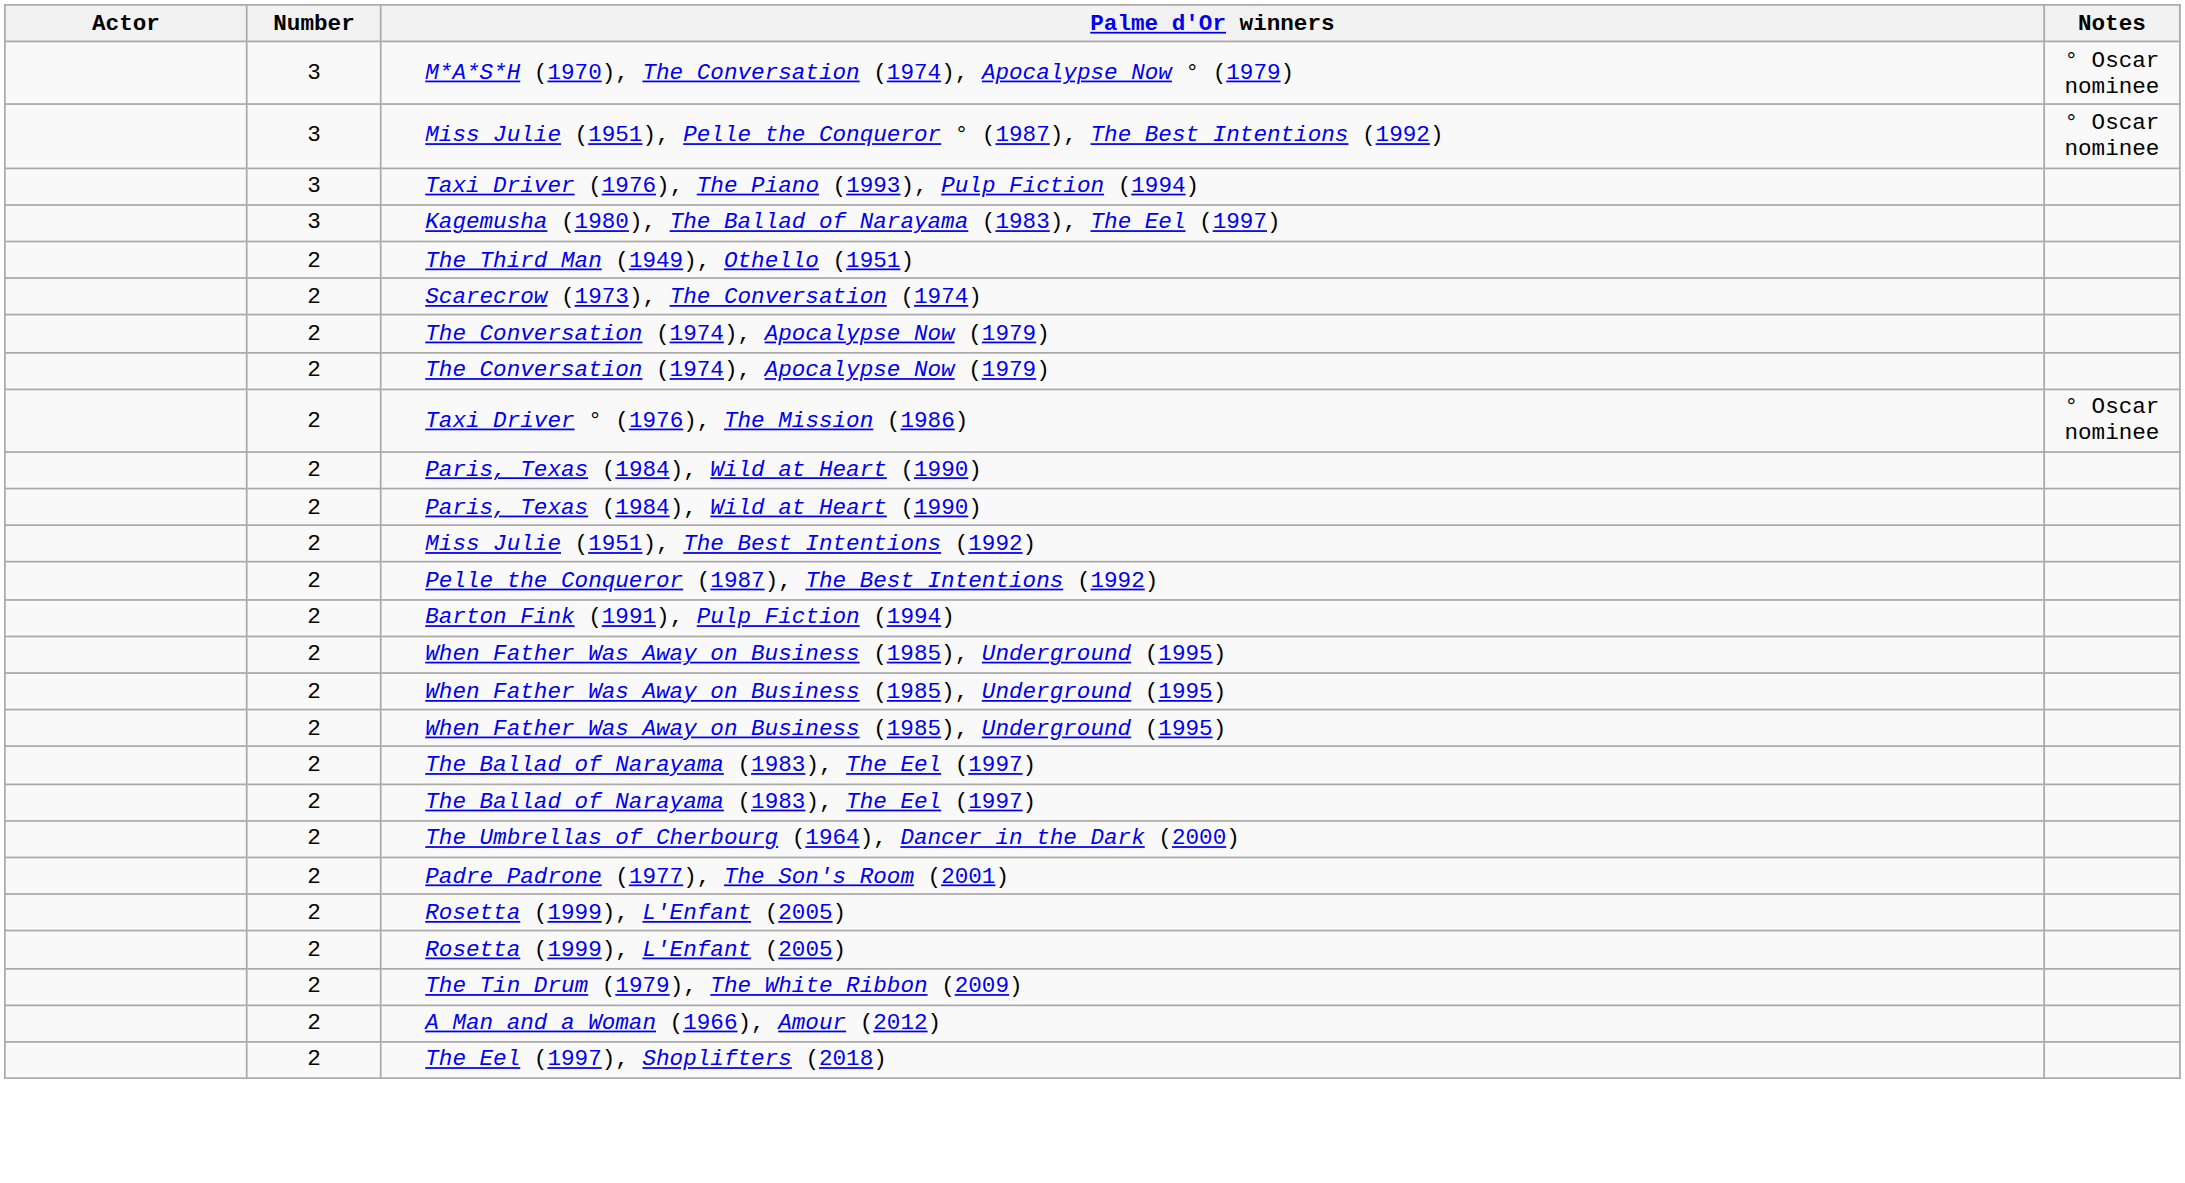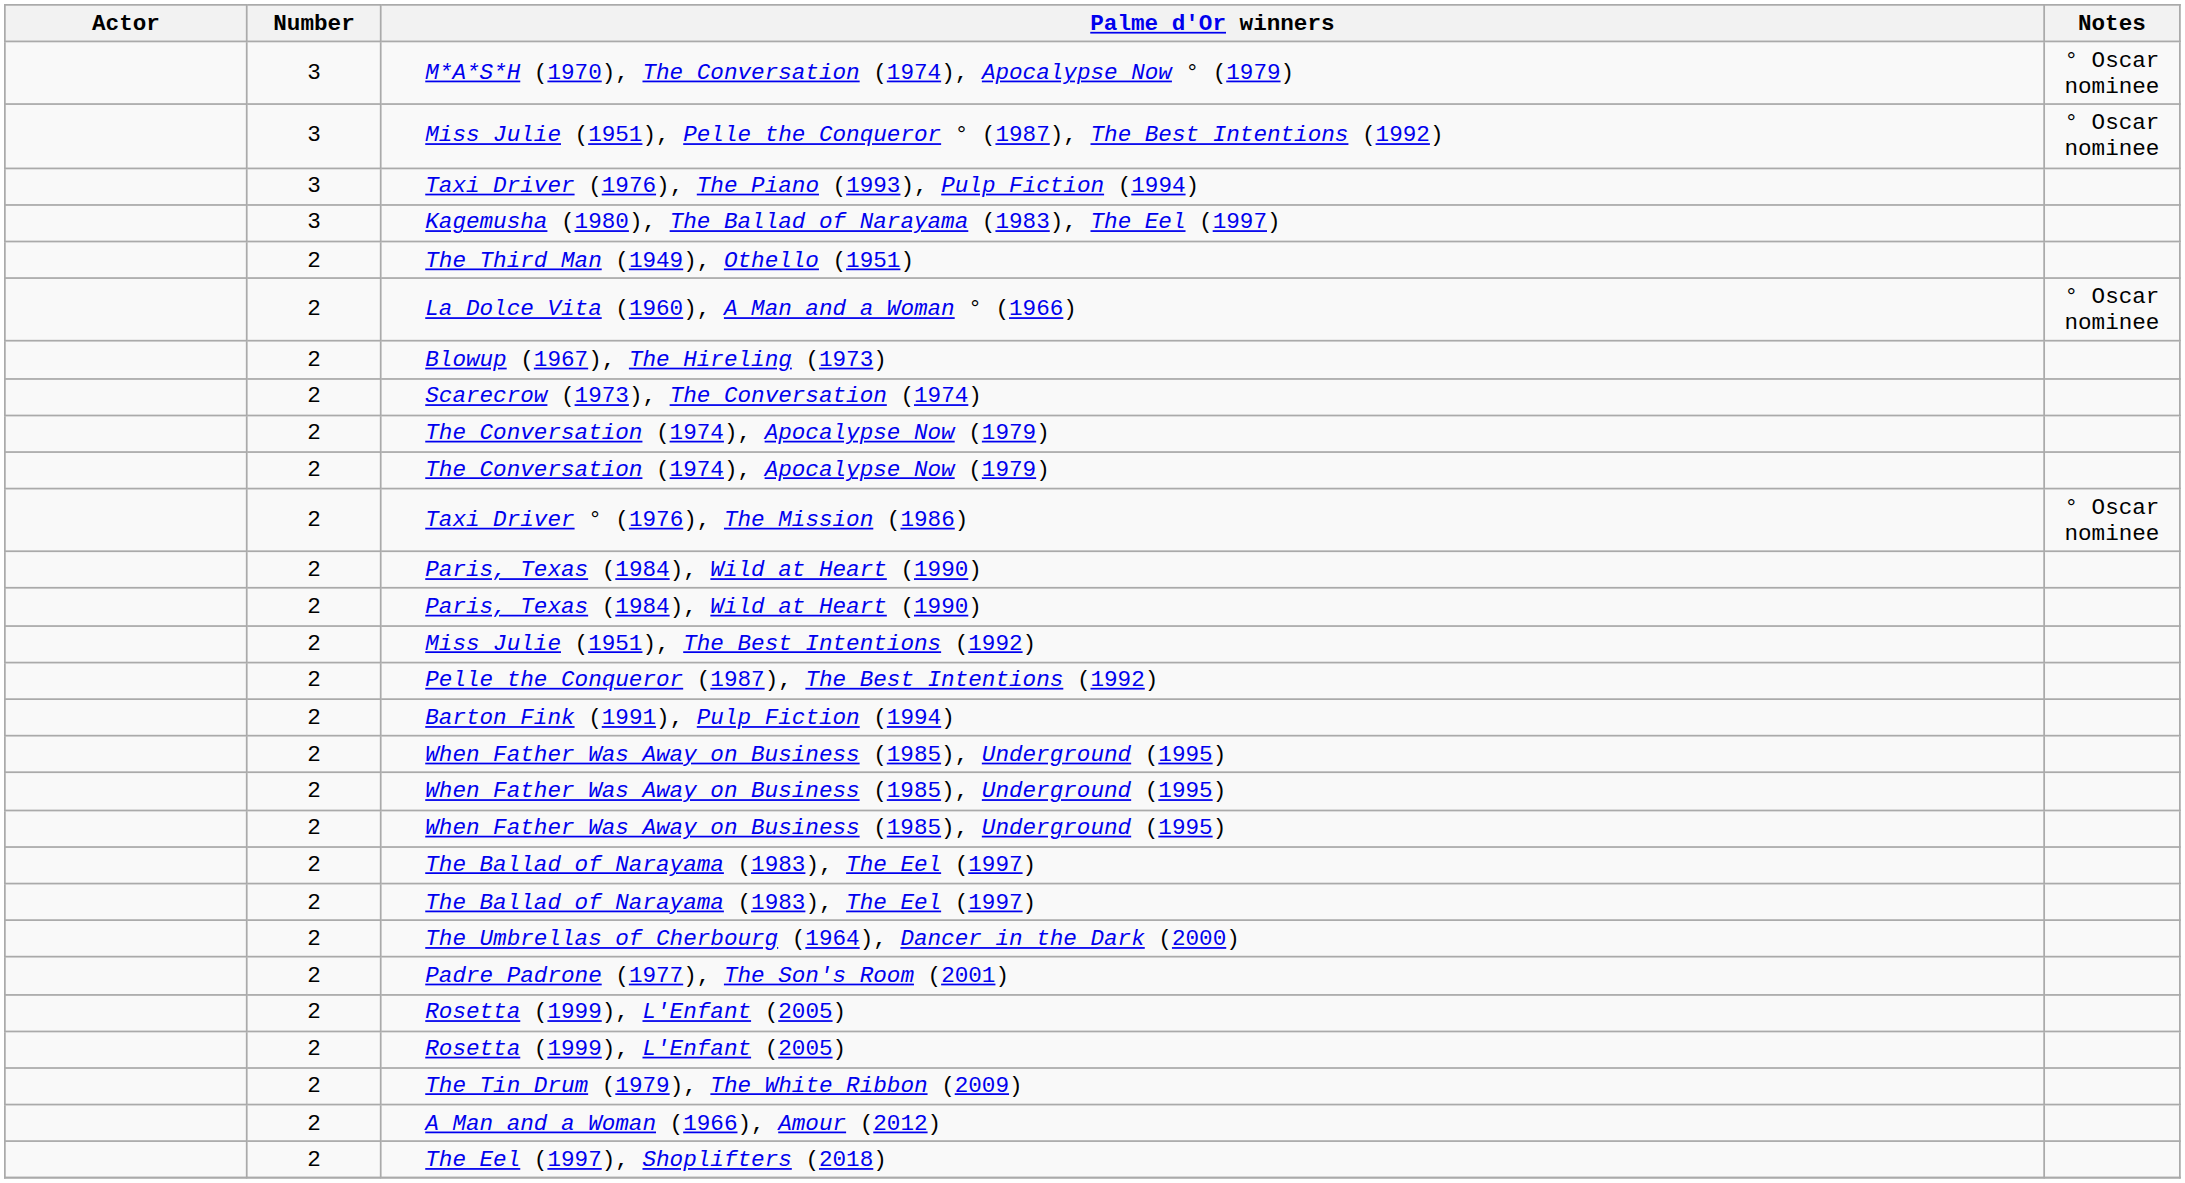 <table class="wikitable sortable" style="text-align: center">
 <tr>
 <th style="width:0150px;">Actor</th>
 <th style="width:0075px;">Number</th>
 <th style="width:1100px;"><a href='#'>Palme d'Or</a> winners</th>
 <th style="width:0075px;">Notes</th>
 </tr>
 <tr>
 <td></td>
 <td>3</td>
 <td style="text-align:left; padding-left:25px;"><em><a href='#'>M*A*S*H</a></em> (<a href='#'>1970</a>), <em><a href='#'>The Conversation</a></em> (<a href='#'>1974</a>), <em><a href='#'>Apocalypse Now</a></em> ° (<a href='#'>1979</a>)</td>
 <td>° Oscar nominee</td>
 </tr>
 <tr>
 <td></td>
 <td>3</td>
 <td style="text-align:left; padding-left:25px;"><em><a href='#'>Miss Julie</a></em> (<a href='#'>1951</a>), <em><a href='#'>Pelle the Conqueror</a></em> ° (<a href='#'>1987</a>), <em><a href='#'>The Best Intentions</a></em> (<a href='#'>1992</a>)</td>
 <td>° Oscar nominee</td>
 </tr>
 <tr>
 <td></td>
 <td>3</td>
 <td style="text-align:left; padding-left:25px;"><em><a href='#'>Taxi Driver</a></em> (<a href='#'>1976</a>), <em><a href='#'>The Piano</a></em> (<a href='#'>1993</a>), <em><a href='#'>Pulp Fiction</a></em> (<a href='#'>1994</a>)</td>
 <td></td>
 </tr>
 <tr>
 <td></td>
 <td>3</td>
 <td style="text-align:left; padding-left:25px;"><em><a href='#'>Kagemusha</a></em> (<a href='#'>1980</a>), <em><a href='#'>The Ballad of Narayama</a></em> (<a href='#'>1983</a>), <em><a href='#'>The Eel</a></em> (<a href='#'>1997</a>)</td>
 <td></td>
 </tr>
 <tr>
 <td></td>
 <td>2</td>
 <td style="text-align:left; padding-left:25px;"><em><a href='#'>The Third Man</a></em> (<a href='#'>1949</a>), <em><a href='#'>Othello</a></em> (<a href='#'>1951</a>)</td>
+<td></td>
+</tr>
+<tr>
+<td></td>
+<td>2</td>
+<td style="text-align:left; padding-left:25px;"><em><a href='#'>La Dolce Vita</a></em> (<a href='#'>1960</a>), <em><a href='#'>A Man and a Woman</a></em> ° (<a href='#'>1966</a>)</td>
+<td>° Oscar nominee</td>
+</tr>
+<tr>
+<td></td>
+<td>2</td>
+<td style="text-align:left; padding-left:25px;"><em><a href='#'>Blowup</a></em> (<a href='#'>1967</a>), <em><a href='#'>The Hireling</a></em> (<a href='#'>1973</a>)</td>
 <td></td>
 </tr>
 <tr>
 <td></td>
 <td>2</td>
 <td style="text-align:left; padding-left:25px;"><em><a href='#'>Scarecrow</a></em> (<a href='#'>1973</a>), <em><a href='#'>The Conversation</a></em> (<a href='#'>1974</a>)</td>
 <td></td>
 </tr>
 <tr>
 <td></td>
 <td>2</td>
 <td style="text-align:left; padding-left:25px;"><em><a href='#'>The Conversation</a></em> (<a href='#'>1974</a>), <em><a href='#'>Apocalypse Now</a></em> (<a href='#'>1979</a>)</td>
 <td></td>
 </tr>
 <tr>
 <td></td>
 <td>2</td>
 <td style="text-align:left; padding-left:25px;"><em><a href='#'>The Conversation</a></em> (<a href='#'>1974</a>), <em><a href='#'>Apocalypse Now</a></em> (<a href='#'>1979</a>)</td>
 <td></td>
 </tr>
 <tr>
 <td></td>
 <td>2</td>
 <td style="text-align:left; padding-left:25px;"><em><a href='#'>Taxi Driver</a></em> ° (<a href='#'>1976</a>), <em><a href='#'>The Mission</a></em> (<a href='#'>1986</a>)</td>
 <td>° Oscar nominee</td>
 </tr>
 <tr>
 <td></td>
 <td>2</td>
 <td style="text-align:left; padding-left:25px;"><em><a href='#'>Paris, Texas</a></em> (<a href='#'>1984</a>), <em><a href='#'>Wild at Heart</a></em> (<a href='#'>1990</a>)</td>
 <td></td>
 </tr>
 <tr>
 <td></td>
 <td>2</td>
 <td style="text-align:left; padding-left:25px;"><em><a href='#'>Paris, Texas</a></em> (<a href='#'>1984</a>), <em><a href='#'>Wild at Heart</a></em> (<a href='#'>1990</a>)</td>
 <td></td>
 </tr>
 <tr>
 <td></td>
 <td>2</td>
 <td style="text-align:left; padding-left:25px;"><em><a href='#'>Miss Julie</a></em> (<a href='#'>1951</a>), <em><a href='#'>The Best Intentions</a></em> (<a href='#'>1992</a>)</td>
 <td></td>
 </tr>
 <tr>
 <td></td>
 <td>2</td>
 <td style="text-align:left; padding-left:25px;"><em><a href='#'>Pelle the Conqueror</a></em> (<a href='#'>1987</a>), <em><a href='#'>The Best Intentions</a></em> (<a href='#'>1992</a>)</td>
 <td></td>
 </tr>
 <tr>
 <td></td>
 <td>2</td>
 <td style="text-align:left; padding-left:25px;"><em><a href='#'>Barton Fink</a></em> (<a href='#'>1991</a>), <em><a href='#'>Pulp Fiction</a></em> (<a href='#'>1994</a>)</td>
 <td></td>
 </tr>
 <tr>
 <td></td>
 <td>2</td>
 <td style="text-align:left; padding-left:25px;"><em><a href='#'>When Father Was Away on Business</a></em> (<a href='#'>1985</a>), <em><a href='#'>Underground</a></em> (<a href='#'>1995</a>)</td>
 <td></td>
 </tr>
 <tr>
 <td></td>
 <td>2</td>
 <td style="text-align:left; padding-left:25px;"><em><a href='#'>When Father Was Away on Business</a></em> (<a href='#'>1985</a>), <em><a href='#'>Underground</a></em> (<a href='#'>1995</a>)</td>
 <td></td>
 </tr>
 <tr>
 <td></td>
 <td>2</td>
 <td style="text-align:left; padding-left:25px;"><em><a href='#'>When Father Was Away on Business</a></em> (<a href='#'>1985</a>), <em><a href='#'>Underground</a></em> (<a href='#'>1995</a>)</td>
 <td></td>
 </tr>
 <tr>
 <td></td>
 <td>2</td>
 <td style="text-align:left; padding-left:25px;"><em><a href='#'>The Ballad of Narayama</a></em> (<a href='#'>1983</a>), <em><a href='#'>The Eel</a></em> (<a href='#'>1997</a>)</td>
 <td></td>
 </tr>
 <tr>
 <td></td>
 <td>2</td>
 <td style="text-align:left; padding-left:25px;"><em><a href='#'>The Ballad of Narayama</a></em> (<a href='#'>1983</a>), <em><a href='#'>The Eel</a></em> (<a href='#'>1997</a>)</td>
 <td></td>
 </tr>
 <tr>
 <td></td>
 <td>2</td>
 <td style="text-align:left; padding-left:25px;"><em><a href='#'>The Umbrellas of Cherbourg</a></em> (<a href='#'>1964</a>), <em><a href='#'>Dancer in the Dark</a></em> (<a href='#'>2000</a>)</td>
 <td></td>
 </tr>
 <tr>
 <td></td>
 <td>2</td>
 <td style="text-align:left; padding-left:25px;"><em><a href='#'>Padre Padrone</a></em> (<a href='#'>1977</a>), <em><a href='#'>The Son's Room</a></em> (<a href='#'>2001</a>)</td>
 <td></td>
 </tr>
 <tr>
 <td></td>
 <td>2</td>
 <td style="text-align:left; padding-left:25px;"><em><a href='#'>Rosetta</a></em> (<a href='#'>1999</a>), <em><a href='#'>L'Enfant</a></em> (<a href='#'>2005</a>)</td>
 <td></td>
 </tr>
 <tr>
 <td></td>
 <td>2</td>
 <td style="text-align:left; padding-left:25px;"><em><a href='#'>Rosetta</a></em> (<a href='#'>1999</a>), <em><a href='#'>L'Enfant</a></em> (<a href='#'>2005</a>)</td>
 <td></td>
 </tr>
 <tr>
 <td></td>
 <td>2</td>
 <td style="text-align:left; padding-left:25px;"><em><a href='#'>The Tin Drum</a></em> (<a href='#'>1979</a>), <em><a href='#'>The White Ribbon</a></em> (<a href='#'>2009</a>)</td>
 <td></td>
 </tr>
 <tr>
 <td></td>
 <td>2</td>
 <td style="text-align:left; padding-left:25px;"><em><a href='#'>A Man and a Woman</a></em> (<a href='#'>1966</a>), <em><a href='#'>Amour</a></em> (<a href='#'>2012</a>)</td>
 <td></td>
 </tr>
 <tr>
 <td></td>
 <td>2</td>
 <td style="text-align:left; padding-left:25px;"><em><a href='#'>The Eel</a></em> (<a href='#'>1997</a>), <em><a href='#'>Shoplifters</a></em> (<a href='#'>2018</a>)</td>
 <td></td>
 </tr>
 <tr>
 </tr>
 </table>
